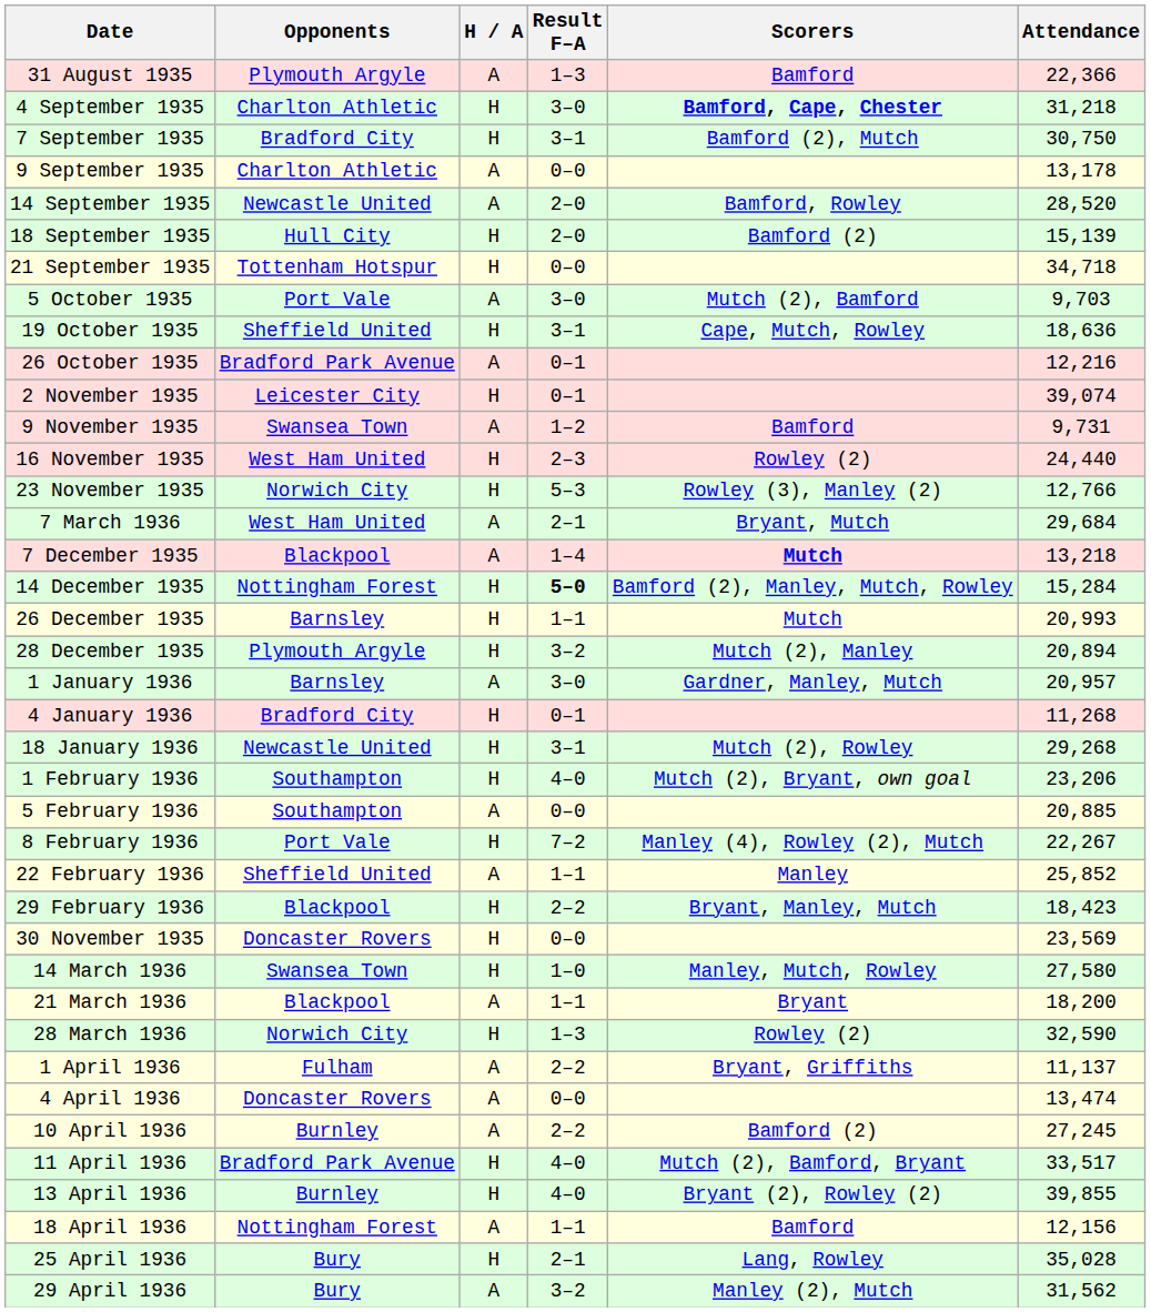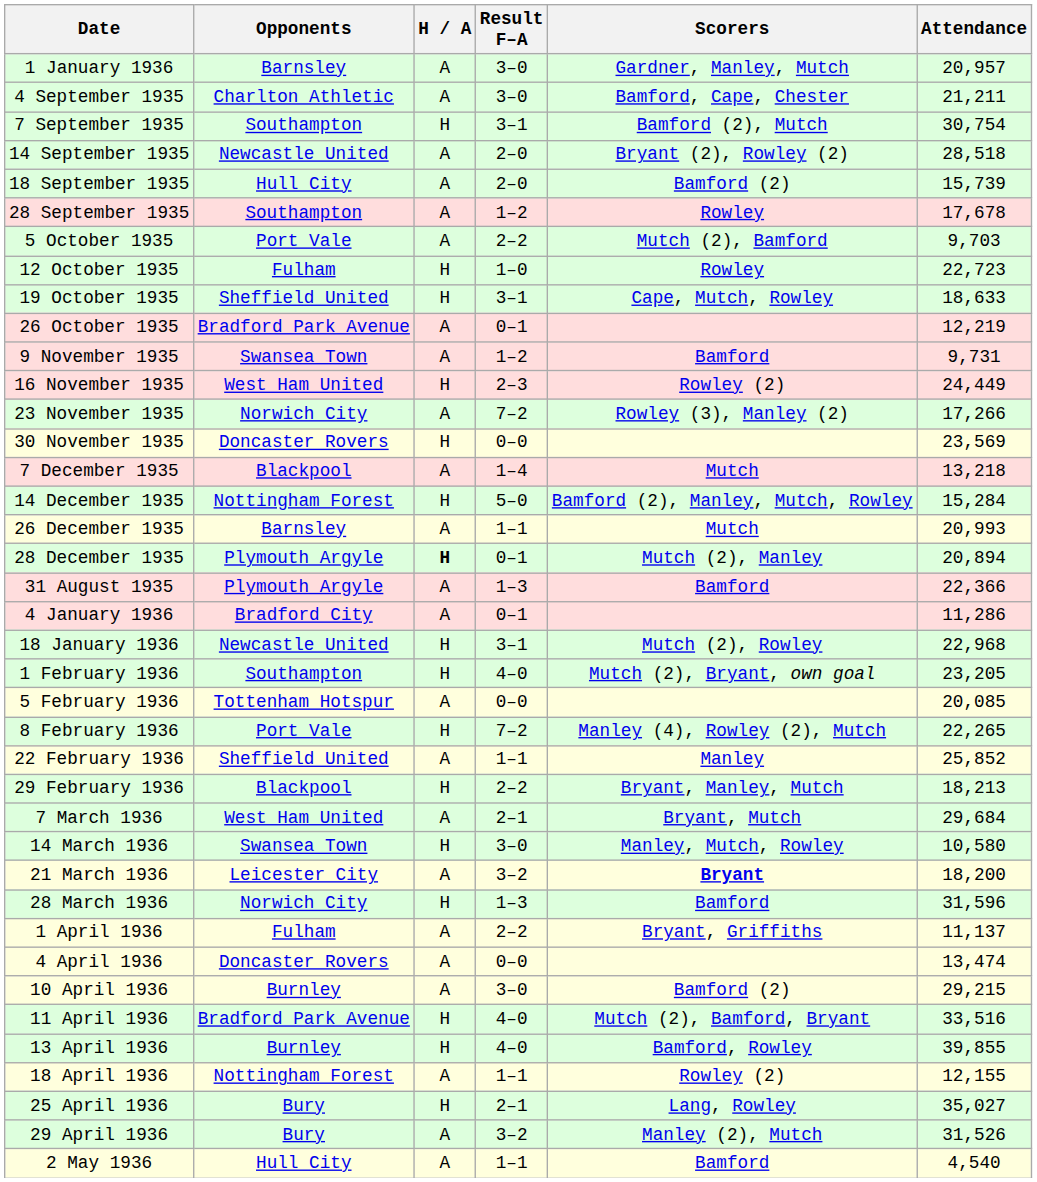 <table class="wikitable" style="text-align:center">
 <tr>
 <th>Date</th>
 <th>Opponents</th>
 <th>H / A</th>
 <th>Result<br>F–A</th>
 <th>Scorers</th>
 <th>Attendance</th>
 </tr>
-<tr bgcolor="#ffdddd">
-<td>31 August 1935</td>
-<td><a href='#'>Plymouth Argyle</a></td>
+<tr bgcolor="#ddffdd">
+<td>1 January 1936</td>
+<td><a href='#'>Barnsley</a></td>
 <td>A</td>
-<td>1–3</td>
-<td><a href='#'>Bamford</a></td>
-<td>22,366</td>
+<td>3–0</td>
+<td><a href='#'>Gardner</a>, <a href='#'>Manley</a>, <a href='#'>Mutch</a></td>
+<td>20,957</td>
 </tr>
 <tr bgcolor="#ddffdd">
 <td>4 September 1935</td>
 <td><a href='#'>Charlton Athletic</a></td>
-<td>H</td>
+<td>A</td>
 <td>3–0</td>
-<td><strong><a href='#'>Bamford</a>, <a href='#'>Cape</a>, <a href='#'>Chester</a></strong></td>
-<td>31,218</td>
+<td><a href='#'>Bamford</a>, <a href='#'>Cape</a>, <a href='#'>Chester</a></td>
+<td>21,211</td>
 </tr>
 <tr bgcolor="#ddffdd">
 <td>7 September 1935</td>
-<td><a href='#'>Bradford City</a></td>
+<td><a href='#'>Southampton</a></td>
 <td>H</td>
 <td>3–1</td>
 <td><a href='#'>Bamford</a> (2), <a href='#'>Mutch</a></td>
-<td>30,750</td>
-</tr>
-<tr bgcolor="#ffffdd">
-<td>9 September 1935</td>
-<td><a href='#'>Charlton Athletic</a></td>
-<td>A</td>
-<td>0–0</td>
-<td></td>
-<td>13,178</td>
+<td>30,754</td>
 </tr>
 <tr bgcolor="#ddffdd">
 <td>14 September 1935</td>
 <td><a href='#'>Newcastle United</a></td>
 <td>A</td>
 <td>2–0</td>
-<td><a href='#'>Bamford</a>, <a href='#'>Rowley</a></td>
-<td>28,520</td>
+<td><a href='#'>Bryant</a> (2), <a href='#'>Rowley</a> (2)</td>
+<td>28,518</td>
 </tr>
 <tr bgcolor="#ddffdd">
 <td>18 September 1935</td>
 <td><a href='#'>Hull City</a></td>
-<td>H</td>
+<td>A</td>
 <td>2–0</td>
 <td><a href='#'>Bamford</a> (2)</td>
-<td>15,139</td>
+<td>15,739</td>
 </tr>
-<tr bgcolor="#ffffdd">
-<td>21 September 1935</td>
-<td><a href='#'>Tottenham Hotspur</a></td>
-<td>H</td>
-<td>0–0</td>
-<td></td>
-<td>34,718</td>
+<tr bgcolor="#ffdddd">
+<td>28 September 1935</td>
+<td><a href='#'>Southampton</a></td>
+<td>A</td>
+<td>1–2</td>
+<td><a href='#'>Rowley</a></td>
+<td>17,678</td>
 </tr>
 <tr bgcolor="#ddffdd">
 <td>5 October 1935</td>
 <td><a href='#'>Port Vale</a></td>
 <td>A</td>
-<td>3–0</td>
+<td>2–2</td>
 <td><a href='#'>Mutch</a> (2), <a href='#'>Bamford</a></td>
 <td>9,703</td>
+</tr>
+<tr bgcolor="#ddffdd">
+<td>12 October 1935</td>
+<td><a href='#'>Fulham</a></td>
+<td>H</td>
+<td>1–0</td>
+<td><a href='#'>Rowley</a></td>
+<td>22,723</td>
 </tr>
 <tr bgcolor="#ddffdd">
 <td>19 October 1935</td>
 <td><a href='#'>Sheffield United</a></td>
 <td>H</td>
 <td>3–1</td>
 <td><a href='#'>Cape</a>, <a href='#'>Mutch</a>, <a href='#'>Rowley</a></td>
-<td>18,636</td>
+<td>18,633</td>
 </tr>
 <tr bgcolor="#ffdddd">
 <td>26 October 1935</td>
 <td><a href='#'>Bradford Park Avenue</a></td>
 <td>A</td>
 <td>0–1</td>
 <td></td>
-<td>12,216</td>
-</tr>
-<tr bgcolor="#ffdddd">
-<td>2 November 1935</td>
-<td><a href='#'>Leicester City</a></td>
-<td>H</td>
-<td>0–1</td>
-<td></td>
-<td>39,074</td>
+<td>12,219</td>
 </tr>
 <tr bgcolor="#ffdddd">
 <td>9 November 1935</td>
 <td><a href='#'>Swansea Town</a></td>
 <td>A</td>
 <td>1–2</td>
 <td><a href='#'>Bamford</a></td>
 <td>9,731</td>
 </tr>
 <tr bgcolor="#ffdddd">
 <td>16 November 1935</td>
 <td><a href='#'>West Ham United</a></td>
 <td>H</td>
 <td>2–3</td>
 <td><a href='#'>Rowley</a> (2)</td>
-<td>24,440</td>
+<td>24,449</td>
 </tr>
 <tr bgcolor="#ddffdd">
 <td>23 November 1935</td>
 <td><a href='#'>Norwich City</a></td>
+<td>A</td>
+<td>7–2</td>
+<td><a href='#'>Rowley</a> (3), <a href='#'>Manley</a> (2)</td>
+<td>17,266</td>
+</tr>
+<tr bgcolor="#ffffdd">
+<td>30 November 1935</td>
+<td><a href='#'>Doncaster Rovers</a></td>
 <td>H</td>
-<td>5–3</td>
-<td><a href='#'>Rowley</a> (3), <a href='#'>Manley</a> (2)</td>
-<td>12,766</td>
-</tr>
-<tr bgcolor="#ddffdd">
-<td>7 March 1936</td>
-<td><a href='#'>West Ham United</a></td>
-<td>A</td>
-<td>2–1</td>
-<td><a href='#'>Bryant</a>, <a href='#'>Mutch</a></td>
-<td>29,684</td>
+<td>0–0</td>
+<td></td>
+<td>23,569</td>
 </tr>
 <tr bgcolor="#ffdddd">
 <td>7 December 1935</td>
 <td><a href='#'>Blackpool</a></td>
 <td>A</td>
 <td>1–4</td>
-<td><strong><a href='#'>Mutch</a></strong></td>
+<td><a href='#'>Mutch</a></td>
 <td>13,218</td>
 </tr>
 <tr bgcolor="#ddffdd">
 <td>14 December 1935</td>
 <td><a href='#'>Nottingham Forest</a></td>
 <td>H</td>
-<td><strong>5–0</strong></td>
+<td>5–0</td>
 <td><a href='#'>Bamford</a> (2), <a href='#'>Manley</a>, <a href='#'>Mutch</a>, <a href='#'>Rowley</a></td>
 <td>15,284</td>
 </tr>
 <tr bgcolor="#ffffdd">
 <td>26 December 1935</td>
 <td><a href='#'>Barnsley</a></td>
-<td>H</td>
+<td>A</td>
 <td>1–1</td>
 <td><a href='#'>Mutch</a></td>
 <td>20,993</td>
 </tr>
 <tr bgcolor="#ddffdd">
 <td>28 December 1935</td>
 <td><a href='#'>Plymouth Argyle</a></td>
-<td>H</td>
-<td>3–2</td>
+<td><strong>H</strong></td>
+<td>0–1</td>
 <td><a href='#'>Mutch</a> (2), <a href='#'>Manley</a></td>
 <td>20,894</td>
 </tr>
-<tr bgcolor="#ddffdd">
-<td>1 January 1936</td>
-<td><a href='#'>Barnsley</a></td>
+<tr bgcolor="#ffdddd">
+<td>31 August 1935</td>
+<td><a href='#'>Plymouth Argyle</a></td>
 <td>A</td>
-<td>3–0</td>
-<td><a href='#'>Gardner</a>, <a href='#'>Manley</a>, <a href='#'>Mutch</a></td>
-<td>20,957</td>
+<td>1–3</td>
+<td><a href='#'>Bamford</a></td>
+<td>22,366</td>
 </tr>
 <tr bgcolor="#ffdddd">
 <td>4 January 1936</td>
 <td><a href='#'>Bradford City</a></td>
-<td>H</td>
+<td>A</td>
 <td>0–1</td>
 <td></td>
-<td>11,268</td>
+<td>11,286</td>
 </tr>
 <tr bgcolor="#ddffdd">
 <td>18 January 1936</td>
 <td><a href='#'>Newcastle United</a></td>
 <td>H</td>
 <td>3–1</td>
 <td><a href='#'>Mutch</a> (2), <a href='#'>Rowley</a></td>
-<td>29,268</td>
+<td>22,968</td>
 </tr>
 <tr bgcolor="#ddffdd">
 <td>1 February 1936</td>
 <td><a href='#'>Southampton</a></td>
 <td>H</td>
 <td>4–0</td>
 <td><a href='#'>Mutch</a> (2), <a href='#'>Bryant</a>, <em>own goal</em></td>
-<td>23,206</td>
+<td>23,205</td>
 </tr>
 <tr bgcolor="#ffffdd">
 <td>5 February 1936</td>
-<td><a href='#'>Southampton</a></td>
+<td><a href='#'>Tottenham Hotspur</a></td>
 <td>A</td>
 <td>0–0</td>
 <td></td>
-<td>20,885</td>
+<td>20,085</td>
 </tr>
 <tr bgcolor="#ddffdd">
 <td>8 February 1936</td>
 <td><a href='#'>Port Vale</a></td>
 <td>H</td>
 <td>7–2</td>
 <td><a href='#'>Manley</a> (4), <a href='#'>Rowley</a> (2), <a href='#'>Mutch</a></td>
-<td>22,267</td>
+<td>22,265</td>
 </tr>
 <tr bgcolor="#ffffdd">
 <td>22 February 1936</td>
 <td><a href='#'>Sheffield United</a></td>
 <td>A</td>
 <td>1–1</td>
 <td><a href='#'>Manley</a></td>
 <td>25,852</td>
 </tr>
 <tr bgcolor="#ddffdd">
 <td>29 February 1936</td>
 <td><a href='#'>Blackpool</a></td>
 <td>H</td>
 <td>2–2</td>
 <td><a href='#'>Bryant</a>, <a href='#'>Manley</a>, <a href='#'>Mutch</a></td>
-<td>18,423</td>
+<td>18,213</td>
 </tr>
-<tr bgcolor="#ffffdd">
-<td>30 November 1935</td>
-<td><a href='#'>Doncaster Rovers</a></td>
-<td>H</td>
-<td>0–0</td>
-<td></td>
-<td>23,569</td>
+<tr bgcolor="#ddffdd">
+<td>7 March 1936</td>
+<td><a href='#'>West Ham United</a></td>
+<td>A</td>
+<td>2–1</td>
+<td><a href='#'>Bryant</a>, <a href='#'>Mutch</a></td>
+<td>29,684</td>
 </tr>
 <tr bgcolor="#ddffdd">
 <td>14 March 1936</td>
 <td><a href='#'>Swansea Town</a></td>
 <td>H</td>
-<td>1–0</td>
+<td>3–0</td>
 <td><a href='#'>Manley</a>, <a href='#'>Mutch</a>, <a href='#'>Rowley</a></td>
-<td>27,580</td>
+<td>10,580</td>
 </tr>
 <tr bgcolor="#ffffdd">
 <td>21 March 1936</td>
-<td><a href='#'>Blackpool</a></td>
+<td><a href='#'>Leicester City</a></td>
 <td>A</td>
-<td>1–1</td>
-<td><a href='#'>Bryant</a></td>
+<td>3–2</td>
+<td><strong><a href='#'>Bryant</a></strong></td>
 <td>18,200</td>
 </tr>
 <tr bgcolor="#ddffdd">
 <td>28 March 1936</td>
 <td><a href='#'>Norwich City</a></td>
 <td>H</td>
 <td>1–3</td>
-<td><a href='#'>Rowley</a> (2)</td>
-<td>32,590</td>
+<td><a href='#'>Bamford</a></td>
+<td>31,596</td>
 </tr>
 <tr bgcolor="#ffffdd">
 <td>1 April 1936</td>
 <td><a href='#'>Fulham</a></td>
 <td>A</td>
 <td>2–2</td>
 <td><a href='#'>Bryant</a>, <a href='#'>Griffiths</a></td>
 <td>11,137</td>
 </tr>
 <tr bgcolor="#ffffdd">
 <td>4 April 1936</td>
 <td><a href='#'>Doncaster Rovers</a></td>
 <td>A</td>
 <td>0–0</td>
 <td></td>
 <td>13,474</td>
 </tr>
 <tr bgcolor="#ffffdd">
 <td>10 April 1936</td>
 <td><a href='#'>Burnley</a></td>
 <td>A</td>
-<td>2–2</td>
+<td>3–0</td>
 <td><a href='#'>Bamford</a> (2)</td>
-<td>27,245</td>
+<td>29,215</td>
 </tr>
 <tr bgcolor="#ddffdd">
 <td>11 April 1936</td>
 <td><a href='#'>Bradford Park Avenue</a></td>
 <td>H</td>
 <td>4–0</td>
 <td><a href='#'>Mutch</a> (2), <a href='#'>Bamford</a>, <a href='#'>Bryant</a></td>
-<td>33,517</td>
+<td>33,516</td>
 </tr>
 <tr bgcolor="#ddffdd">
 <td>13 April 1936</td>
 <td><a href='#'>Burnley</a></td>
 <td>H</td>
 <td>4–0</td>
-<td><a href='#'>Bryant</a> (2), <a href='#'>Rowley</a> (2)</td>
+<td><a href='#'>Bamford</a>, <a href='#'>Rowley</a></td>
 <td>39,855</td>
 </tr>
 <tr bgcolor="#ffffdd">
 <td>18 April 1936</td>
 <td><a href='#'>Nottingham Forest</a></td>
 <td>A</td>
 <td>1–1</td>
-<td><a href='#'>Bamford</a></td>
-<td>12,156</td>
+<td><a href='#'>Rowley</a> (2)</td>
+<td>12,155</td>
 </tr>
 <tr bgcolor="#ddffdd">
 <td>25 April 1936</td>
 <td><a href='#'>Bury</a></td>
 <td>H</td>
 <td>2–1</td>
 <td><a href='#'>Lang</a>, <a href='#'>Rowley</a></td>
-<td>35,028</td>
+<td>35,027</td>
 </tr>
 <tr bgcolor="#ddffdd">
 <td>29 April 1936</td>
 <td><a href='#'>Bury</a></td>
 <td>A</td>
 <td>3–2</td>
 <td><a href='#'>Manley</a> (2), <a href='#'>Mutch</a></td>
-<td>31,562</td>
+<td>31,526</td>
+</tr>
+<tr bgcolor="#ffffdd">
+<td>2 May 1936</td>
+<td><a href='#'>Hull City</a></td>
+<td>A</td>
+<td>1–1</td>
+<td><a href='#'>Bamford</a></td>
+<td>4,540</td>
 </tr>
 </table>
